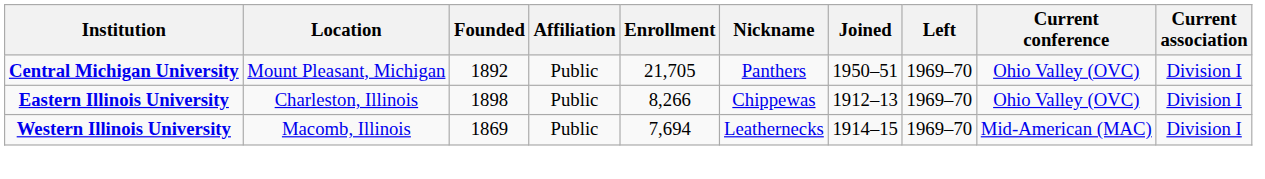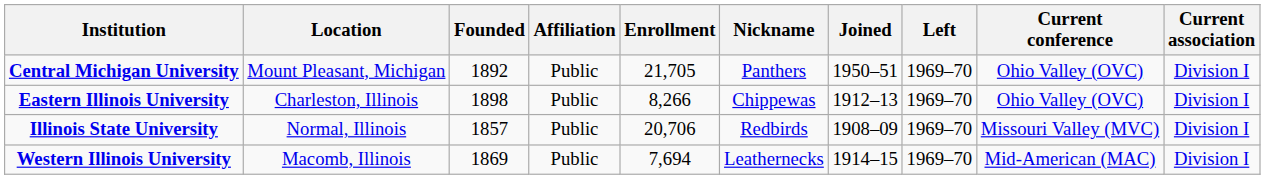 <table class="wikitable sortable" style="text-align:center">
 <tr>
 <th>Institution</th>
 <th>Location</th>
 <th>Founded</th>
 <th>Affiliation</th>
 <th>Enrollment</th>
 <th>Nickname</th>
 <th>Joined</th>
 <th>Left</th>
 <th>Current<br>conference</th>
 <th>Current<br>association</th>
 </tr>
 <tr>
 <td><strong><a href='#'>Central Michigan University</a></strong></td>
 <td><a href='#'>Mount Pleasant, Michigan</a></td>
 <td>1892</td>
 <td>Public</td>
 <td>21,705</td>
 <td><a href='#'>Panthers</a></td>
 <td>1950–51</td>
 <td>1969–70</td>
 <td><a href='#'>Ohio Valley (OVC)</a></td>
 <td><a href='#'>Division I</a></td>
 </tr>
 <tr>
 <td><strong><a href='#'>Eastern Illinois University</a></strong></td>
 <td><a href='#'>Charleston, Illinois</a></td>
 <td>1898</td>
 <td>Public</td>
 <td>8,266</td>
 <td><a href='#'>Chippewas</a></td>
 <td>1912–13</td>
 <td>1969–70</td>
 <td><a href='#'>Ohio Valley (OVC)</a></td>
 <td><a href='#'>Division I</a></td>
 </tr>
 <tr>
+<td><strong><a href='#'>Illinois State University</a></strong></td>
+<td><a href='#'>Normal, Illinois</a></td>
+<td>1857</td>
+<td>Public</td>
+<td>20,706</td>
+<td><a href='#'>Redbirds</a></td>
+<td>1908–09</td>
+<td>1969–70</td>
+<td><a href='#'>Missouri Valley (MVC)</a></td>
+<td><a href='#'>Division I</a></td>
+</tr>
+<tr>
 <td><strong><a href='#'>Western Illinois University</a></strong></td>
 <td><a href='#'>Macomb, Illinois</a></td>
 <td>1869</td>
 <td>Public</td>
 <td>7,694</td>
 <td><a href='#'>Leathernecks</a></td>
 <td>1914–15</td>
 <td>1969–70</td>
 <td><a href='#'>Mid-American (MAC)</a></td>
 <td><a href='#'>Division I</a></td>
 </tr>
 </table>
